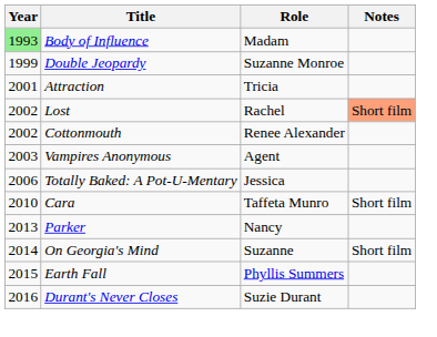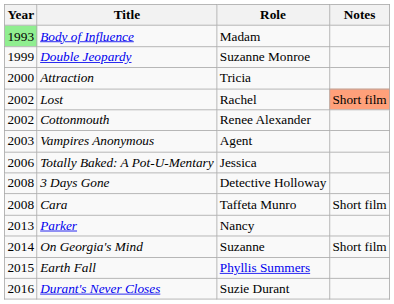 <table class="wikitable sortable">
 <tr>
 <th>Year</th>
 <th>Title</th>
 <th>Role</th>
 <th class="unsortable">Notes</th>
 </tr>
 <tr>
 <td style="background: lightgreen;">1993</td>
 <td><em><a href='#'>Body of Influence</a></em></td>
 <td>Madam</td>
 <td></td>
 </tr>
 <tr>
 <td>1999</td>
 <td><em><a href='#'>Double Jeopardy</a></em></td>
 <td>Suzanne Monroe</td>
 <td></td>
 </tr>
 <tr>
-<td>2001</td>
+<td>2000</td>
 <td><em>Attraction</em></td>
 <td>Tricia</td>
 <td></td>
 </tr>
 <tr>
 <td>2002</td>
 <td><em>Lost</em></td>
 <td>Rachel</td>
 <td style="background: lightsalmon;">Short film</td>
 </tr>
 <tr>
 <td>2002</td>
 <td><em>Cottonmouth</em></td>
 <td>Renee Alexander</td>
 <td></td>
 </tr>
 <tr>
 <td>2003</td>
 <td><em>Vampires Anonymous</em></td>
 <td>Agent</td>
 <td></td>
 </tr>
 <tr>
 <td>2006</td>
 <td><em>Totally Baked: A Pot-U-Mentary</em></td>
 <td>Jessica</td>
 <td></td>
 </tr>
 <tr>
-<td>2010</td>
+<td>2008</td>
+<td><em>3 Days Gone</em></td>
+<td>Detective Holloway</td>
+<td></td>
+</tr>
+<tr>
+<td>2008</td>
 <td><em>Cara</em></td>
 <td>Taffeta Munro</td>
 <td>Short film</td>
 </tr>
 <tr>
 <td>2013</td>
 <td><em><a href='#'>Parker</a></em></td>
 <td>Nancy</td>
 <td></td>
 </tr>
 <tr>
 <td>2014</td>
 <td><em>On Georgia's Mind</em></td>
 <td>Suzanne</td>
 <td>Short film</td>
 </tr>
 <tr>
 <td>2015</td>
 <td><em>Earth Fall</em></td>
 <td><a href='#'>Phyllis Summers</a></td>
 <td></td>
 </tr>
 <tr>
 <td>2016</td>
 <td><em><a href='#'>Durant's Never Closes</a></em></td>
 <td>Suzie Durant</td>
 <td></td>
 </tr>
 </table>
